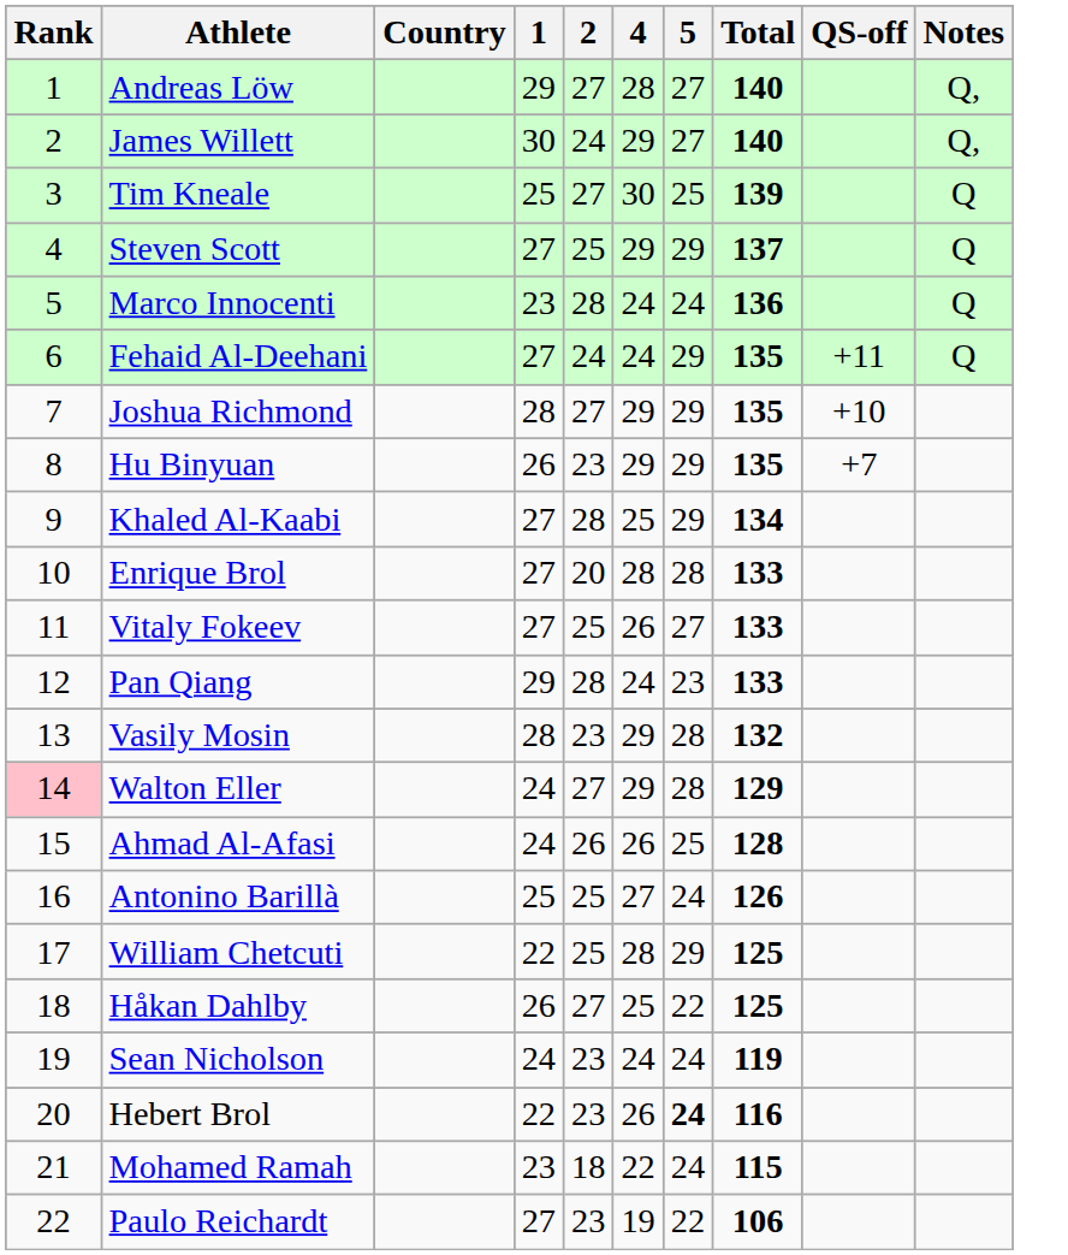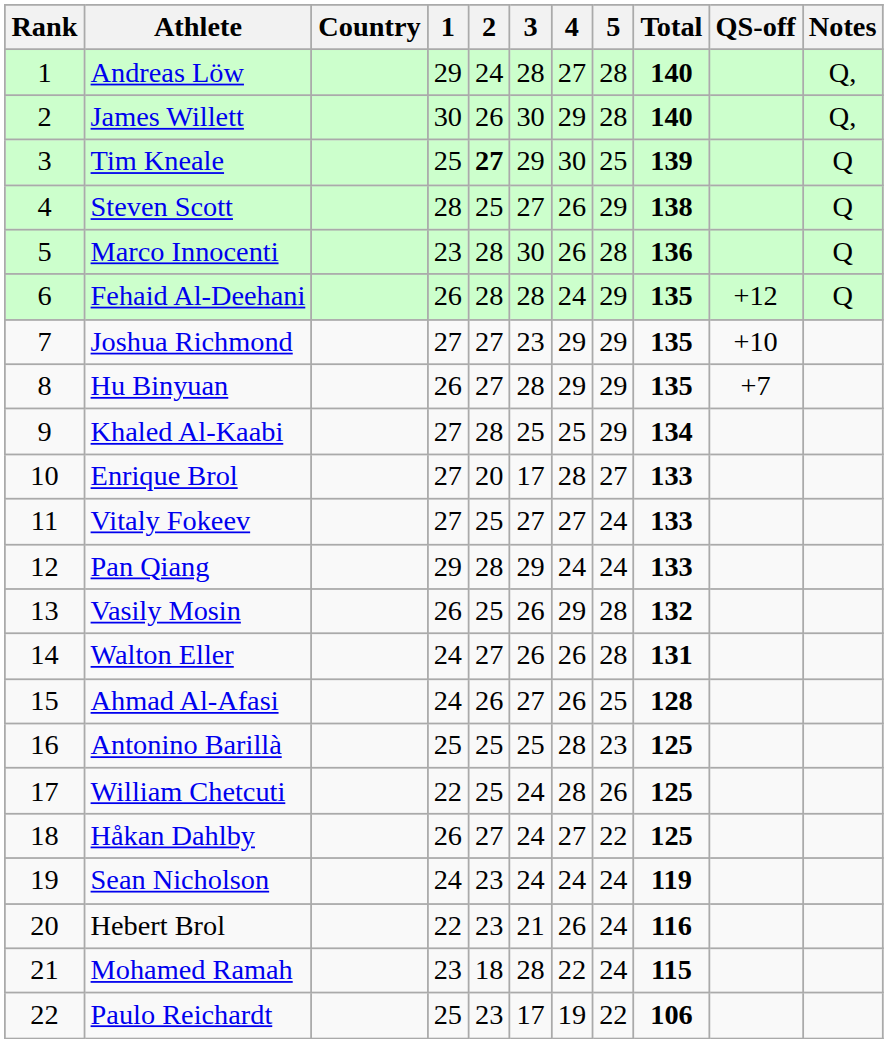 <table class="wikitable sortable" style="text-align:center">
 <tr>
 <th>Rank</th>
 <th>Athlete</th>
 <th>Country</th>
 <th>1</th>
 <th>2</th>
+<th>3</th>
 <th>4</th>
 <th>5</th>
 <th>Total</th>
 <th>QS-off</th>
 <th class="unsortable">Notes</th>
 </tr>
 <tr bgcolor=#ccffcc>
 <td>1</td>
 <td align="left"><a href='#'>Andreas Löw</a></td>
 <td align="left"></td>
 <td>29</td>
+<td>24</td>
+<td>28</td>
 <td>27</td>
 <td>28</td>
-<td>27</td>
 <td><strong>140</strong></td>
 <td></td>
 <td>Q, </td>
 </tr>
 <tr bgcolor=#ccffcc>
 <td>2</td>
 <td align="left"><a href='#'>James Willett</a></td>
 <td align="left"></td>
 <td>30</td>
-<td>24</td>
+<td>26</td>
+<td>30</td>
 <td>29</td>
-<td>27</td>
+<td>28</td>
 <td><strong>140</strong></td>
 <td></td>
 <td>Q, </td>
 </tr>
 <tr bgcolor=#ccffcc>
 <td>3</td>
 <td align="left"><a href='#'>Tim Kneale</a></td>
 <td align="left"></td>
 <td>25</td>
-<td>27</td>
+<td><strong>27</strong></td>
+<td>29</td>
 <td>30</td>
 <td>25</td>
 <td><strong>139</strong></td>
 <td></td>
 <td>Q</td>
 </tr>
 <tr bgcolor=#ccffcc>
 <td>4</td>
 <td align="left"><a href='#'>Steven Scott</a></td>
 <td align="left"></td>
+<td>28</td>
+<td>25</td>
 <td>27</td>
-<td>25</td>
+<td>26</td>
 <td>29</td>
-<td>29</td>
-<td><strong>137</strong></td>
+<td><strong>138</strong></td>
 <td></td>
 <td>Q</td>
 </tr>
 <tr bgcolor=#ccffcc>
 <td>5</td>
 <td align="left"><a href='#'>Marco Innocenti</a></td>
 <td align="left"></td>
 <td>23</td>
 <td>28</td>
-<td>24</td>
-<td>24</td>
+<td>30</td>
+<td>26</td>
+<td>28</td>
 <td><strong>136</strong></td>
 <td></td>
 <td>Q</td>
 </tr>
 <tr bgcolor=#ccffcc>
 <td>6</td>
 <td align="left"><a href='#'>Fehaid Al-Deehani</a></td>
 <td align="left"></td>
-<td>27</td>
-<td>24</td>
+<td>26</td>
+<td>28</td>
+<td>28</td>
 <td>24</td>
 <td>29</td>
 <td><strong>135</strong></td>
-<td>+11</td>
+<td>+12</td>
 <td>Q</td>
 </tr>
 <tr>
 <td>7</td>
 <td align="left"><a href='#'>Joshua Richmond</a></td>
 <td align="left"></td>
-<td>28</td>
 <td>27</td>
+<td>27</td>
+<td>23</td>
 <td>29</td>
 <td>29</td>
 <td><strong>135</strong></td>
 <td>+10</td>
 <td></td>
 </tr>
 <tr>
 <td>8</td>
 <td align="left"><a href='#'>Hu Binyuan</a></td>
 <td align="left"></td>
 <td>26</td>
-<td>23</td>
+<td>27</td>
+<td>28</td>
 <td>29</td>
 <td>29</td>
 <td><strong>135</strong></td>
 <td>+7</td>
 <td></td>
 </tr>
 <tr>
 <td>9</td>
 <td align="left"><a href='#'>Khaled Al-Kaabi</a></td>
 <td align="left"></td>
 <td>27</td>
 <td>28</td>
 <td>25</td>
+<td>25</td>
 <td>29</td>
 <td><strong>134</strong></td>
 <td></td>
 <td></td>
 </tr>
 <tr>
 <td>10</td>
 <td align="left"><a href='#'>Enrique Brol</a></td>
 <td align="left"></td>
 <td>27</td>
 <td>20</td>
+<td>17</td>
 <td>28</td>
-<td>28</td>
+<td>27</td>
 <td><strong>133</strong></td>
 <td></td>
 <td></td>
 </tr>
 <tr>
 <td>11</td>
 <td align="left"><a href='#'>Vitaly Fokeev</a></td>
 <td align="left"></td>
 <td>27</td>
 <td>25</td>
-<td>26</td>
 <td>27</td>
+<td>27</td>
+<td>24</td>
 <td><strong>133</strong></td>
 <td></td>
 <td></td>
 </tr>
 <tr>
 <td>12</td>
 <td align="left"><a href='#'>Pan Qiang</a></td>
 <td align="left"></td>
 <td>29</td>
 <td>28</td>
+<td>29</td>
 <td>24</td>
-<td>23</td>
+<td>24</td>
 <td><strong>133</strong></td>
 <td></td>
 <td></td>
 </tr>
 <tr>
 <td>13</td>
 <td align="left"><a href='#'>Vasily Mosin</a></td>
 <td align="left"></td>
-<td>28</td>
-<td>23</td>
+<td>26</td>
+<td>25</td>
+<td>26</td>
 <td>29</td>
 <td>28</td>
 <td><strong>132</strong></td>
 <td></td>
 <td></td>
 </tr>
 <tr>
-<td style="background: pink;">14</td>
+<td>14</td>
 <td align="left"><a href='#'>Walton Eller</a></td>
 <td align="left"></td>
 <td>24</td>
 <td>27</td>
-<td>29</td>
+<td>26</td>
+<td>26</td>
 <td>28</td>
-<td><strong>129</strong></td>
+<td><strong>131</strong></td>
 <td></td>
 <td></td>
 </tr>
 <tr>
 <td>15</td>
 <td align="left"><a href='#'>Ahmad Al-Afasi</a></td>
 <td align="left"></td>
 <td>24</td>
 <td>26</td>
+<td>27</td>
 <td>26</td>
 <td>25</td>
 <td><strong>128</strong></td>
 <td></td>
 <td></td>
 </tr>
 <tr>
 <td>16</td>
 <td align="left"><a href='#'>Antonino Barillà</a></td>
 <td align="left"></td>
 <td>25</td>
 <td>25</td>
-<td>27</td>
-<td>24</td>
-<td><strong>126</strong></td>
+<td>25</td>
+<td>28</td>
+<td>23</td>
+<td><strong>125</strong></td>
 <td></td>
 <td></td>
 </tr>
 <tr>
 <td>17</td>
 <td align="left"><a href='#'>William Chetcuti</a></td>
 <td align="left"></td>
 <td>22</td>
 <td>25</td>
+<td>24</td>
 <td>28</td>
-<td>29</td>
+<td>26</td>
 <td><strong>125</strong></td>
 <td></td>
 <td></td>
 </tr>
 <tr>
 <td>18</td>
 <td align="left"><a href='#'>Håkan Dahlby</a></td>
 <td align="left"></td>
 <td>26</td>
 <td>27</td>
-<td>25</td>
+<td>24</td>
+<td>27</td>
 <td>22</td>
 <td><strong>125</strong></td>
 <td></td>
 <td></td>
 </tr>
 <tr>
 <td>19</td>
 <td align="left"><a href='#'>Sean Nicholson</a></td>
 <td align="left"></td>
 <td>24</td>
 <td>23</td>
 <td>24</td>
 <td>24</td>
+<td>24</td>
 <td><strong>119</strong></td>
 <td></td>
 <td></td>
 </tr>
 <tr>
 <td>20</td>
 <td align="left">Hebert Brol</td>
 <td align="left"></td>
 <td>22</td>
 <td>23</td>
+<td>21</td>
 <td>26</td>
-<td><strong>24</strong></td>
+<td>24</td>
 <td><strong>116</strong></td>
 <td></td>
 <td></td>
 </tr>
 <tr>
 <td>21</td>
 <td align="left"><a href='#'>Mohamed Ramah</a></td>
 <td align="left"></td>
 <td>23</td>
 <td>18</td>
+<td>28</td>
 <td>22</td>
 <td>24</td>
 <td><strong>115</strong></td>
 <td></td>
 <td></td>
 </tr>
 <tr>
 <td>22</td>
 <td align="left"><a href='#'>Paulo Reichardt</a></td>
 <td align="left"></td>
-<td>27</td>
+<td>25</td>
 <td>23</td>
+<td>17</td>
 <td>19</td>
 <td>22</td>
 <td><strong>106</strong></td>
 <td></td>
 <td></td>
 </tr>
 </table>
